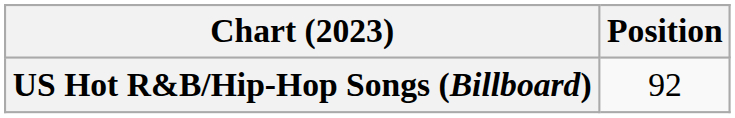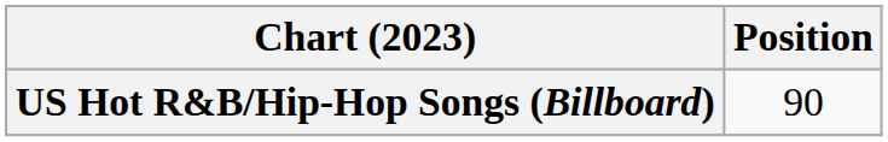 <table class="wikitable plainrowheaders" style="text-align:center">
 <tr>
 <th scope="col">Chart (2023)</th>
 <th scope="col">Position</th>
 </tr>
 <tr>
 <th scope="row">US Hot R&B/Hip-Hop Songs (<em>Billboard</em>)</th>
-<td>92</td>
+<td>90</td>
 </tr>
 </table>
